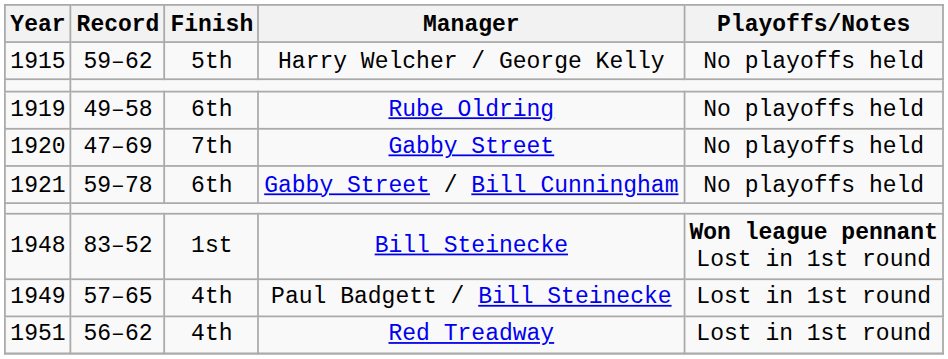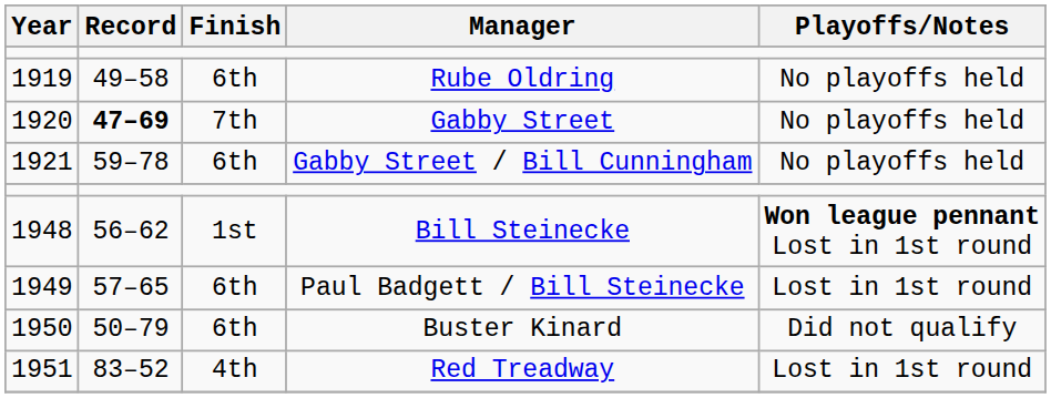 <table class="wikitable" style="text-align:center">
 <tr>
 <th>Year</th>
 <th>Record</th>
 <th>Finish</th>
 <th>Manager</th>
 <th>Playoffs/Notes</th>
-</tr>
-<tr align=center>
-<td>1915</td>
-<td>59–62</td>
-<td>5th</td>
-<td>Harry Welcher / George Kelly</td>
-<td>No playoffs held</td>
 </tr>
 <tr align=center>
 <td></td>
 </tr>
 <tr align=center>
 <td>1919</td>
 <td>49–58</td>
 <td>6th</td>
 <td><a href='#'>Rube Oldring</a></td>
 <td>No playoffs held</td>
 </tr>
 <tr align=center>
 <td>1920</td>
-<td>47–69</td>
+<td><strong>47–69</strong></td>
 <td>7th</td>
 <td><a href='#'>Gabby Street</a></td>
 <td>No playoffs held</td>
 </tr>
 <tr align=center>
 <td>1921</td>
 <td>59–78</td>
 <td>6th</td>
 <td><a href='#'>Gabby Street</a> / <a href='#'>Bill Cunningham</a></td>
 <td>No playoffs held</td>
 </tr>
 <tr align=center>
 <td></td>
 </tr>
 <tr align=center>
 <td>1948</td>
-<td>83–52</td>
+<td>56–62</td>
 <td>1st</td>
 <td><a href='#'>Bill Steinecke</a></td>
 <td><strong>Won league pennant</strong><br>Lost in 1st round</td>
 </tr>
 <tr align=center>
 <td>1949</td>
 <td>57–65</td>
-<td>4th</td>
+<td>6th</td>
 <td>Paul Badgett / <a href='#'>Bill Steinecke</a></td>
 <td>Lost in 1st round</td>
 </tr>
 <tr align=center>
+<td>1950</td>
+<td>50–79</td>
+<td>6th</td>
+<td>Buster Kinard</td>
+<td>Did not qualify</td>
+</tr>
+<tr align=center>
 <td>1951</td>
-<td>56–62</td>
+<td>83–52</td>
 <td>4th</td>
 <td><a href='#'>Red Treadway</a></td>
 <td>Lost in 1st round</td>
 </tr>
 <tr align=center>
 </tr>
 </table>
